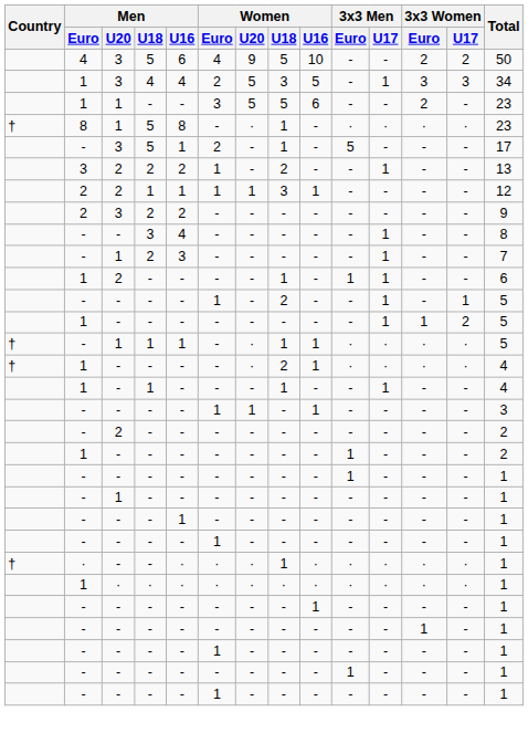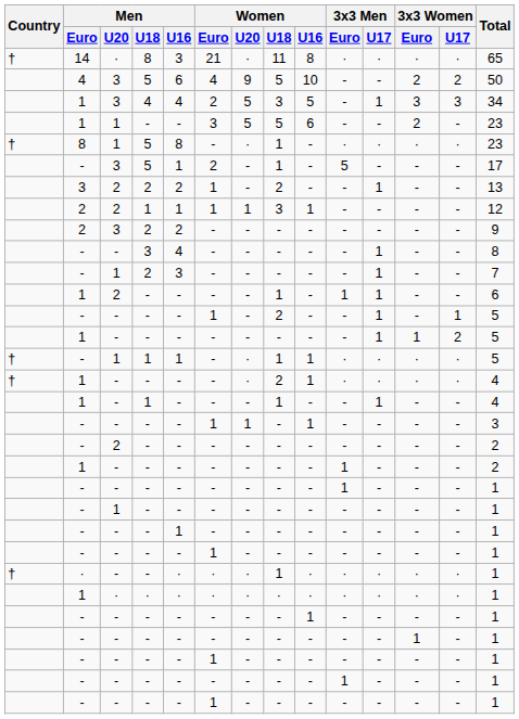 <table class="wikitable sortable" style="font-size:90%">
 <tr>
 <th rowspan="2">Country</th>
 <th colspan="4">Men</th>
 <th colspan="4">Women</th>
 <th colspan="2">3x3 Men</th>
 <th colspan="2">3x3 Women</th>
 <th rowspan="2">Total</th>
 </tr>
 <tr>
 <th><a href='#'>Euro</a></th>
 <th><a href='#'>U20</a></th>
 <th><a href='#'>U18</a></th>
 <th><a href='#'>U16</a></th>
 <th><a href='#'>Euro</a></th>
 <th><a href='#'>U20</a></th>
 <th><a href='#'>U18</a></th>
 <th><a href='#'>U16</a></th>
 <th><a href='#'>Euro</a></th>
 <th><a href='#'>U17</a></th>
 <th><a href='#'>Euro</a></th>
 <th><a href='#'>U17</a></th>
+</tr>
+<tr align="center">
+<td align="left"><em></em>  †</td>
+<td>14</td>
+<td>·</td>
+<td>8</td>
+<td>3</td>
+<td>21</td>
+<td>·</td>
+<td>11</td>
+<td>8</td>
+<td>·</td>
+<td>·</td>
+<td>·</td>
+<td>·</td>
+<td>65</td>
 </tr>
 <tr align="center">
 <td align="left"></td>
 <td>4</td>
 <td>3</td>
 <td>5</td>
 <td>6</td>
 <td>4</td>
 <td>9</td>
 <td>5</td>
 <td>10</td>
 <td>-</td>
 <td>-</td>
 <td>2</td>
 <td>2</td>
 <td>50</td>
 </tr>
 <tr align="center">
 <td align="left"></td>
 <td>1</td>
 <td>3</td>
 <td>4</td>
 <td>4</td>
 <td>2</td>
 <td>5</td>
 <td>3</td>
 <td>5</td>
 <td>-</td>
 <td>1</td>
 <td>3</td>
 <td>3</td>
 <td>34</td>
 </tr>
 <tr align="center">
 <td align="left"></td>
 <td>1</td>
 <td>1</td>
 <td>-</td>
 <td>-</td>
 <td>3</td>
 <td>5</td>
 <td>5</td>
 <td>6</td>
 <td>-</td>
 <td>-</td>
 <td>2</td>
 <td>-</td>
 <td>23</td>
 </tr>
 <tr align="center">
 <td align="left"><em></em>  †</td>
 <td>8</td>
 <td>1</td>
 <td>5</td>
 <td>8</td>
 <td>-</td>
 <td>·</td>
 <td>1</td>
 <td>-</td>
 <td>·</td>
 <td>·</td>
 <td>·</td>
 <td>·</td>
 <td>23</td>
 </tr>
 <tr align="center">
 <td align="left"></td>
 <td>-</td>
 <td>3</td>
 <td>5</td>
 <td>1</td>
 <td>2</td>
 <td>-</td>
 <td>1</td>
 <td>-</td>
 <td>5</td>
 <td>-</td>
 <td>-</td>
 <td>-</td>
 <td>17</td>
 </tr>
 <tr align="center">
 <td align="left"></td>
 <td>3</td>
 <td>2</td>
 <td>2</td>
 <td>2</td>
 <td>1</td>
 <td>-</td>
 <td>2</td>
 <td>-</td>
 <td>-</td>
 <td>1</td>
 <td>-</td>
 <td>-</td>
 <td>13</td>
 </tr>
 <tr align="center">
 <td align="left"></td>
 <td>2</td>
 <td>2</td>
 <td>1</td>
 <td>1</td>
 <td>1</td>
 <td>1</td>
 <td>3</td>
 <td>1</td>
 <td>-</td>
 <td>-</td>
 <td>-</td>
 <td>-</td>
 <td>12</td>
 </tr>
 <tr align="center">
 <td align="left"></td>
 <td>2</td>
 <td>3</td>
 <td>2</td>
 <td>2</td>
 <td>-</td>
 <td>-</td>
 <td>-</td>
 <td>-</td>
 <td>-</td>
 <td>-</td>
 <td>-</td>
 <td>-</td>
 <td>9</td>
 </tr>
 <tr align="center">
 <td align="left"></td>
 <td>-</td>
 <td>-</td>
 <td>3</td>
 <td>4</td>
 <td>-</td>
 <td>-</td>
 <td>-</td>
 <td>-</td>
 <td>-</td>
 <td>1</td>
 <td>-</td>
 <td>-</td>
 <td>8</td>
 </tr>
 <tr align="center">
 <td align="left"></td>
 <td>-</td>
 <td>1</td>
 <td>2</td>
 <td>3</td>
 <td>-</td>
 <td>-</td>
 <td>-</td>
 <td>-</td>
 <td>-</td>
 <td>1</td>
 <td>-</td>
 <td>-</td>
 <td>7</td>
 </tr>
 <tr align="center">
 <td align="left"></td>
 <td>1</td>
 <td>2</td>
 <td>-</td>
 <td>-</td>
 <td>-</td>
 <td>-</td>
 <td>1</td>
 <td>-</td>
 <td>1</td>
 <td>1</td>
 <td>-</td>
 <td>-</td>
 <td>6</td>
 </tr>
 <tr align="center">
 <td align="left"></td>
 <td>-</td>
 <td>-</td>
 <td>-</td>
 <td>-</td>
 <td>1</td>
 <td>-</td>
 <td>2</td>
 <td>-</td>
 <td>-</td>
 <td>1</td>
 <td>-</td>
 <td>1</td>
 <td>5</td>
 </tr>
 <tr align="center">
 <td align="left"></td>
 <td>1</td>
 <td>-</td>
 <td>-</td>
 <td>-</td>
 <td>-</td>
 <td>-</td>
 <td>-</td>
 <td>-</td>
 <td>-</td>
 <td>1</td>
 <td>1</td>
 <td>2</td>
 <td>5</td>
 </tr>
 <tr align="center">
 <td align="left"><em></em>  †</td>
 <td>-</td>
 <td>1</td>
 <td>1</td>
 <td>1</td>
 <td>-</td>
 <td>·</td>
 <td>1</td>
 <td>1</td>
 <td>·</td>
 <td>·</td>
 <td>·</td>
 <td>·</td>
 <td>5</td>
 </tr>
 <tr align="center">
 <td align="left"><em></em>  †</td>
 <td>1</td>
 <td>-</td>
 <td>-</td>
 <td>-</td>
 <td>-</td>
 <td>·</td>
 <td>2</td>
 <td>1</td>
 <td>·</td>
 <td>·</td>
 <td>·</td>
 <td>·</td>
 <td>4</td>
 </tr>
 <tr align="center">
 <td align="left"></td>
 <td>1</td>
 <td>-</td>
 <td>1</td>
 <td>-</td>
 <td>-</td>
 <td>-</td>
 <td>1</td>
 <td>-</td>
 <td>-</td>
 <td>1</td>
 <td>-</td>
 <td>-</td>
 <td>4</td>
 </tr>
 <tr align="center">
 <td align="left"></td>
 <td>-</td>
 <td>-</td>
 <td>-</td>
 <td>-</td>
 <td>1</td>
 <td>1</td>
 <td>-</td>
 <td>1</td>
 <td>-</td>
 <td>-</td>
 <td>-</td>
 <td>-</td>
 <td>3</td>
 </tr>
 <tr align="center">
 <td align="left"></td>
 <td>-</td>
 <td>2</td>
 <td>-</td>
 <td>-</td>
 <td>-</td>
 <td>-</td>
 <td>-</td>
 <td>-</td>
 <td>-</td>
 <td>-</td>
 <td>-</td>
 <td>-</td>
 <td>2</td>
 </tr>
 <tr align="center">
 <td align="left"></td>
 <td>1</td>
 <td>-</td>
 <td>-</td>
 <td>-</td>
 <td>-</td>
 <td>-</td>
 <td>-</td>
 <td>-</td>
 <td>1</td>
 <td>-</td>
 <td>-</td>
 <td>-</td>
 <td>2</td>
 </tr>
 <tr align="center">
 <td align="left"></td>
 <td>-</td>
 <td>-</td>
 <td>-</td>
 <td>-</td>
 <td>-</td>
 <td>-</td>
 <td>-</td>
 <td>-</td>
 <td>1</td>
 <td>-</td>
 <td>-</td>
 <td>-</td>
 <td>1</td>
 </tr>
 <tr align="center">
 <td align="left"></td>
 <td>-</td>
 <td>1</td>
 <td>-</td>
 <td>-</td>
 <td>-</td>
 <td>-</td>
 <td>-</td>
 <td>-</td>
 <td>-</td>
 <td>-</td>
 <td>-</td>
 <td>-</td>
 <td>1</td>
 </tr>
 <tr align="center">
 <td align="left"></td>
 <td>-</td>
 <td>-</td>
 <td>-</td>
 <td>1</td>
 <td>-</td>
 <td>-</td>
 <td>-</td>
 <td>-</td>
 <td>-</td>
 <td>-</td>
 <td>-</td>
 <td>-</td>
 <td>1</td>
 </tr>
 <tr align="center">
 <td align="left"></td>
 <td>-</td>
 <td>-</td>
 <td>-</td>
 <td>-</td>
 <td>1</td>
 <td>-</td>
 <td>-</td>
 <td>-</td>
 <td>-</td>
 <td>-</td>
 <td>-</td>
 <td>-</td>
 <td>1</td>
 </tr>
 <tr align="center">
 <td align="left"><em></em>  †</td>
 <td>·</td>
 <td>-</td>
 <td>-</td>
 <td>·</td>
 <td>·</td>
 <td>·</td>
 <td>1</td>
 <td>·</td>
 <td>·</td>
 <td>·</td>
 <td>·</td>
 <td>·</td>
 <td>1</td>
 </tr>
 <tr align="center">
 <td align="left"><em></em></td>
 <td>1</td>
 <td>·</td>
 <td>·</td>
 <td>·</td>
 <td>·</td>
 <td>·</td>
 <td>·</td>
 <td>·</td>
 <td>·</td>
 <td>·</td>
 <td>·</td>
 <td>·</td>
 <td>1</td>
 </tr>
 <tr align="center">
 <td align="left"></td>
 <td>-</td>
 <td>-</td>
 <td>-</td>
 <td>-</td>
 <td>-</td>
 <td>-</td>
 <td>-</td>
 <td>1</td>
 <td>-</td>
 <td>-</td>
 <td>-</td>
 <td>-</td>
 <td>1</td>
 </tr>
 <tr align="center">
 <td align="left"></td>
 <td>-</td>
 <td>-</td>
 <td>-</td>
 <td>-</td>
 <td>-</td>
 <td>-</td>
 <td>-</td>
 <td>-</td>
 <td>-</td>
 <td>-</td>
 <td>1</td>
 <td>-</td>
 <td>1</td>
 </tr>
 <tr align="center">
 <td align="left"></td>
 <td>-</td>
 <td>-</td>
 <td>-</td>
 <td>-</td>
 <td>1</td>
 <td>-</td>
 <td>-</td>
 <td>-</td>
 <td>-</td>
 <td>-</td>
 <td>-</td>
 <td>-</td>
 <td>1</td>
 </tr>
 <tr align="center">
 <td align="left"></td>
 <td>-</td>
 <td>-</td>
 <td>-</td>
 <td>-</td>
 <td>-</td>
 <td>-</td>
 <td>-</td>
 <td>-</td>
 <td>1</td>
 <td>-</td>
 <td>-</td>
 <td>-</td>
 <td>1</td>
 </tr>
 <tr align="center">
 <td align="left"></td>
 <td>-</td>
 <td>-</td>
 <td>-</td>
 <td>-</td>
 <td>1</td>
 <td>-</td>
 <td>-</td>
 <td>-</td>
 <td>-</td>
 <td>-</td>
 <td>-</td>
 <td>-</td>
 <td>1</td>
 </tr>
 </table>
